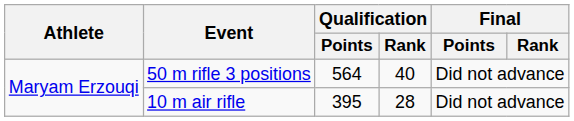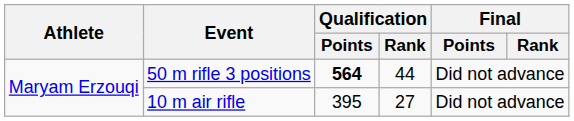 <table class="wikitable" style="font-size:90%">
 <tr>
 <th rowspan=2>Athlete</th>
 <th rowspan=2>Event</th>
 <th colspan=2>Qualification</th>
 <th colspan=2>Final</th>
 </tr>
 <tr style="font-size:95%">
 <th>Points</th>
 <th>Rank</th>
 <th>Points</th>
 <th>Rank</th>
 </tr>
 <tr align=center>
 <td align=left rowspan=2><a href='#'>Maryam Erzouqi</a></td>
 <td align=left><a href='#'>50 m rifle 3 positions</a></td>
-<td>564</td>
-<td>40</td>
+<td><strong>564</strong></td>
+<td>44</td>
 <td colspan=2>Did not advance</td>
 </tr>
 <tr align=center>
 <td align=left><a href='#'>10 m air rifle</a></td>
 <td>395</td>
-<td>28</td>
+<td>27</td>
 <td colspan=2>Did not advance</td>
 </tr>
 </table>
